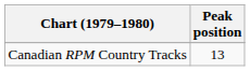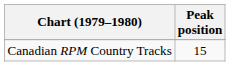 <table class="wikitable sortable">
 <tr>
 <th align="left">Chart (1979–1980)</th>
 <th align="center">Peak<br>position</th>
 </tr>
 <tr>
 </tr>
 <tr>
 <td align="left">Canadian <em>RPM</em> Country Tracks</td>
-<td align="center">13</td>
+<td align="center">15</td>
 </tr>
 </table>
